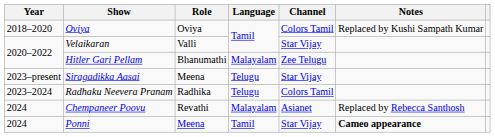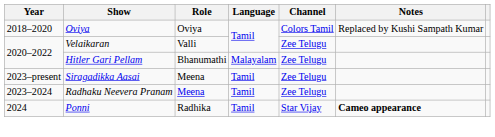 <table class="wikitable sortable">
 <tr>
 <th>Year</th>
 <th>Show</th>
 <th>Role</th>
 <th>Language</th>
 <th>Channel</th>
 <th>Notes</th>
 <th></th>
 </tr>
 <tr>
 <td>2018–2020</td>
 <td><em><a href='#'>Oviya</a></em></td>
 <td>Oviya</td>
 <td rowspan="2"><a href='#'>Tamil</a></td>
 <td><a href='#'>Colors Tamil</a></td>
 <td>Replaced by Kushi Sampath Kumar</td>
 <td></td>
 </tr>
 <tr>
 <td rowspan="2">2020–2022</td>
 <td><em>Velaikaran</em></td>
 <td>Valli</td>
-<td><a href='#'>Star Vijay</a></td>
+<td><a href='#'>Zee Telugu</a></td>
 <td></td>
 <td></td>
 </tr>
 <tr>
 <td><em><a href='#'>Hitler Gari Pellam</a></em></td>
 <td>Bhanumathi</td>
 <td><a href='#'>Malayalam</a></td>
 <td><a href='#'>Zee Telugu</a></td>
 <td></td>
 <td></td>
 </tr>
 <tr>
 <td>2023–present</td>
 <td><em><a href='#'>Siragadikka Aasai</a></em></td>
 <td>Meena</td>
-<td><a href='#'>Telugu</a></td>
-<td><a href='#'>Star Vijay</a></td>
+<td><a href='#'>Tamil</a></td>
+<td><a href='#'>Zee Telugu</a></td>
 <td></td>
 <td></td>
 </tr>
 <tr>
 <td>2023–2024</td>
 <td><em>Radhaku Neevera Pranam</em></td>
-<td>Radhika</td>
-<td><a href='#'>Telugu</a></td>
-<td><a href='#'>Colors Tamil</a></td>
+<td><a href='#'>Meena</a></td>
+<td><a href='#'>Tamil</a></td>
+<td><a href='#'>Zee Telugu</a></td>
 <td></td>
 <td></td>
 </tr>
 <tr>
 <td>2024</td>
-<td><em><a href='#'>Chempaneer Poovu</a></em></td>
-<td>Revathi</td>
-<td><a href='#'>Malayalam</a></td>
-<td><a href='#'>Asianet</a></td>
-<td>Replaced by <a href='#'>Rebecca Santhosh</a></td>
-<td></td>
-</tr>
-<tr>
-<td>2024</td>
 <td><em><a href='#'>Ponni</a></em></td>
-<td><a href='#'>Meena</a></td>
+<td>Radhika</td>
 <td><a href='#'>Tamil</a></td>
 <td><a href='#'>Star Vijay</a></td>
 <td><strong>Cameo appearance</strong></td>
 <td></td>
 </tr>
 </table>
